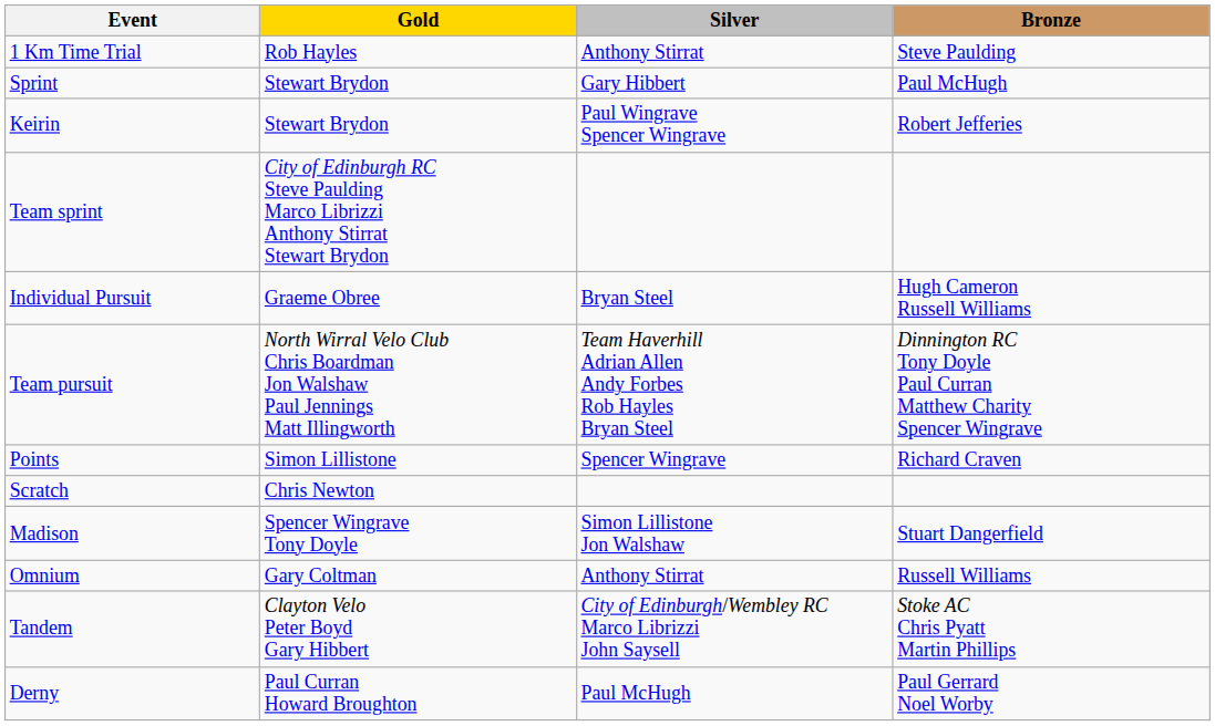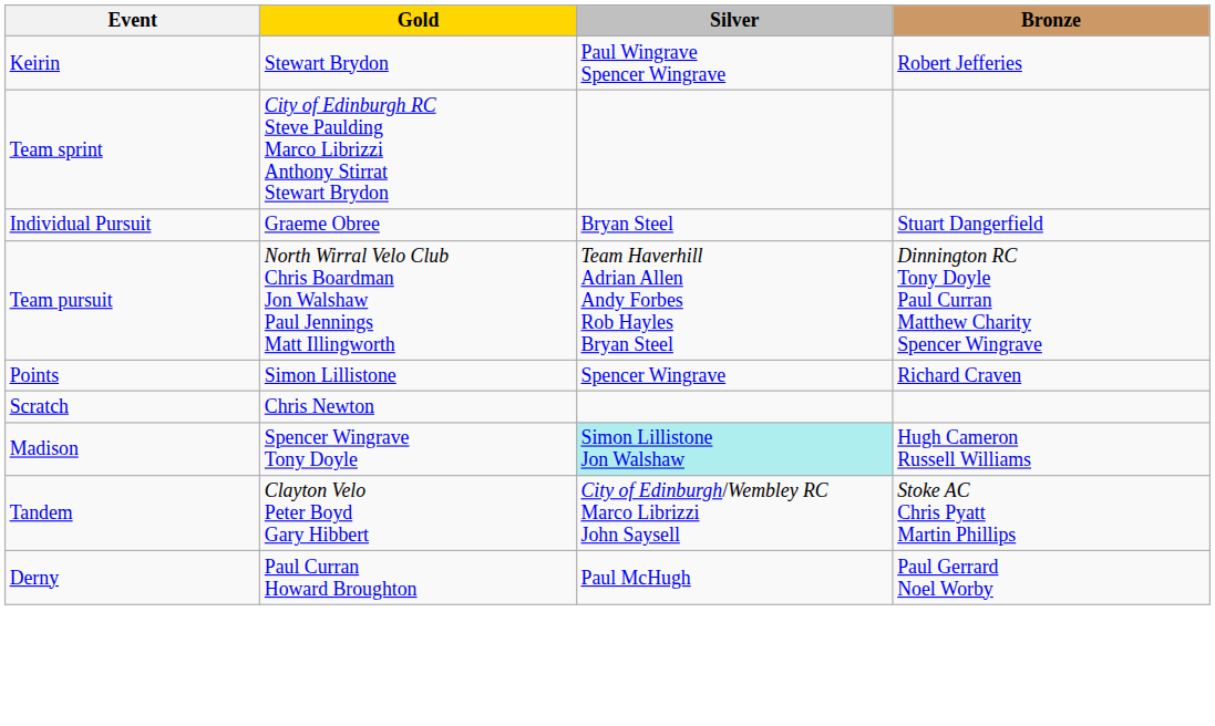 <table class="wikitable" style="font-size: 100%">
 <tr>
 <th width=200>Event</th>
 <th width=250 style="background-color: gold;">Gold</th>
 <th width=250 style="background-color: silver;">Silver</th>
 <th width=250 style="background-color: #cc9966;">Bronze</th>
-</tr>
-<tr>
-<td><a href='#'>1 Km Time Trial</a></td>
-<td><a href='#'>Rob Hayles</a></td>
-<td><a href='#'>Anthony Stirrat</a></td>
-<td><a href='#'>Steve Paulding</a></td>
-</tr>
-<tr>
-<td><a href='#'>Sprint</a></td>
-<td><a href='#'>Stewart Brydon</a></td>
-<td><a href='#'>Gary Hibbert</a></td>
-<td><a href='#'>Paul McHugh</a></td>
 </tr>
 <tr>
 <td><a href='#'>Keirin</a></td>
 <td><a href='#'>Stewart Brydon</a></td>
 <td><a href='#'>Paul Wingrave</a><br><a href='#'>Spencer Wingrave</a></td>
 <td><a href='#'>Robert Jefferies</a></td>
 </tr>
 <tr>
 <td><a href='#'>Team sprint</a></td>
 <td><em><a href='#'>City of Edinburgh RC</a></em><br><a href='#'>Steve Paulding</a><br> <a href='#'>Marco Librizzi</a><br> <a href='#'>Anthony Stirrat</a> <br> <a href='#'>Stewart Brydon</a></td>
 <td></td>
 <td></td>
 </tr>
 <tr>
 <td><a href='#'>Individual Pursuit</a></td>
 <td><a href='#'>Graeme Obree</a></td>
 <td><a href='#'>Bryan Steel</a></td>
-<td><a href='#'>Hugh Cameron</a> <br><a href='#'>Russell Williams</a></td>
+<td><a href='#'>Stuart Dangerfield</a></td>
 </tr>
 <tr>
 <td><a href='#'>Team pursuit</a></td>
 <td><em>North Wirral Velo Club</em><br><a href='#'>Chris Boardman</a> <br> <a href='#'>Jon Walshaw</a><br><a href='#'>Paul Jennings</a><br><a href='#'>Matt Illingworth</a></td>
 <td><em>Team Haverhill</em><br><a href='#'>Adrian Allen</a><br><a href='#'>Andy Forbes</a><br><a href='#'>Rob Hayles</a><br><a href='#'>Bryan Steel</a></td>
 <td><em>Dinnington RC</em><br><a href='#'>Tony Doyle</a><br><a href='#'>Paul Curran</a><br><a href='#'>Matthew Charity</a><br><a href='#'>Spencer Wingrave</a></td>
 </tr>
 <tr>
 <td><a href='#'>Points</a></td>
 <td><a href='#'>Simon Lillistone</a></td>
 <td><a href='#'>Spencer Wingrave</a></td>
 <td><a href='#'>Richard Craven</a></td>
 </tr>
 <tr>
 <td><a href='#'>Scratch</a></td>
 <td><a href='#'>Chris Newton</a></td>
 <td></td>
 <td></td>
 </tr>
 <tr>
 <td><a href='#'>Madison</a></td>
 <td><a href='#'>Spencer Wingrave</a><br><a href='#'>Tony Doyle</a></td>
-<td><a href='#'>Simon Lillistone</a><br><a href='#'>Jon Walshaw</a></td>
-<td><a href='#'>Stuart Dangerfield</a></td>
-</tr>
-<tr>
-<td><a href='#'>Omnium</a></td>
-<td><a href='#'>Gary Coltman</a></td>
-<td><a href='#'>Anthony Stirrat</a></td>
-<td><a href='#'>Russell Williams</a></td>
+<td style="background: paleturquoise;"><a href='#'>Simon Lillistone</a><br><a href='#'>Jon Walshaw</a></td>
+<td><a href='#'>Hugh Cameron</a> <br><a href='#'>Russell Williams</a></td>
 </tr>
 <tr>
 <td><a href='#'>Tandem</a></td>
 <td><em>Clayton Velo</em><br><a href='#'>Peter Boyd</a> <br> <a href='#'>Gary Hibbert</a></td>
 <td><em><a href='#'>City of Edinburgh</a></em>/<em>Wembley RC</em><br><a href='#'>Marco Librizzi</a> <br><a href='#'>John Saysell</a></td>
 <td><em>Stoke AC</em><br><a href='#'>Chris Pyatt</a> <br> <a href='#'>Martin Phillips</a></td>
 </tr>
 <tr>
 <td><a href='#'>Derny</a></td>
 <td><a href='#'>Paul Curran</a><br><a href='#'>Howard Broughton</a></td>
 <td><a href='#'>Paul McHugh</a></td>
 <td><a href='#'>Paul Gerrard</a><br><a href='#'>Noel Worby</a></td>
 </tr>
 </table>
